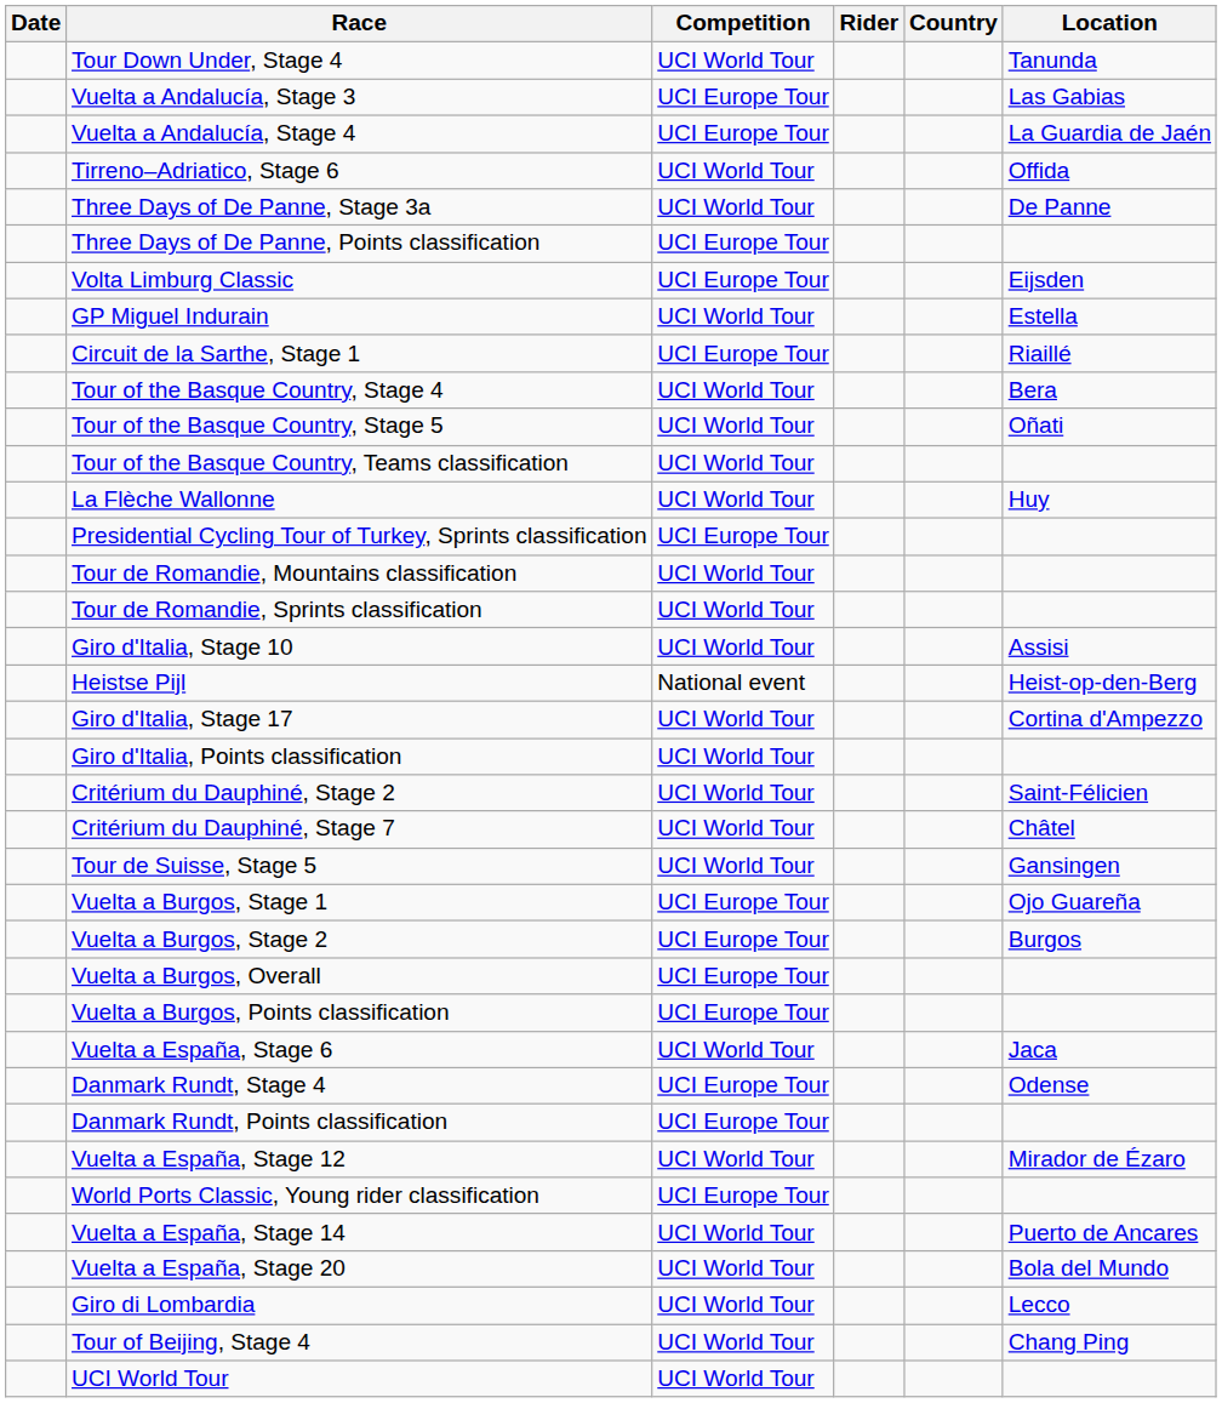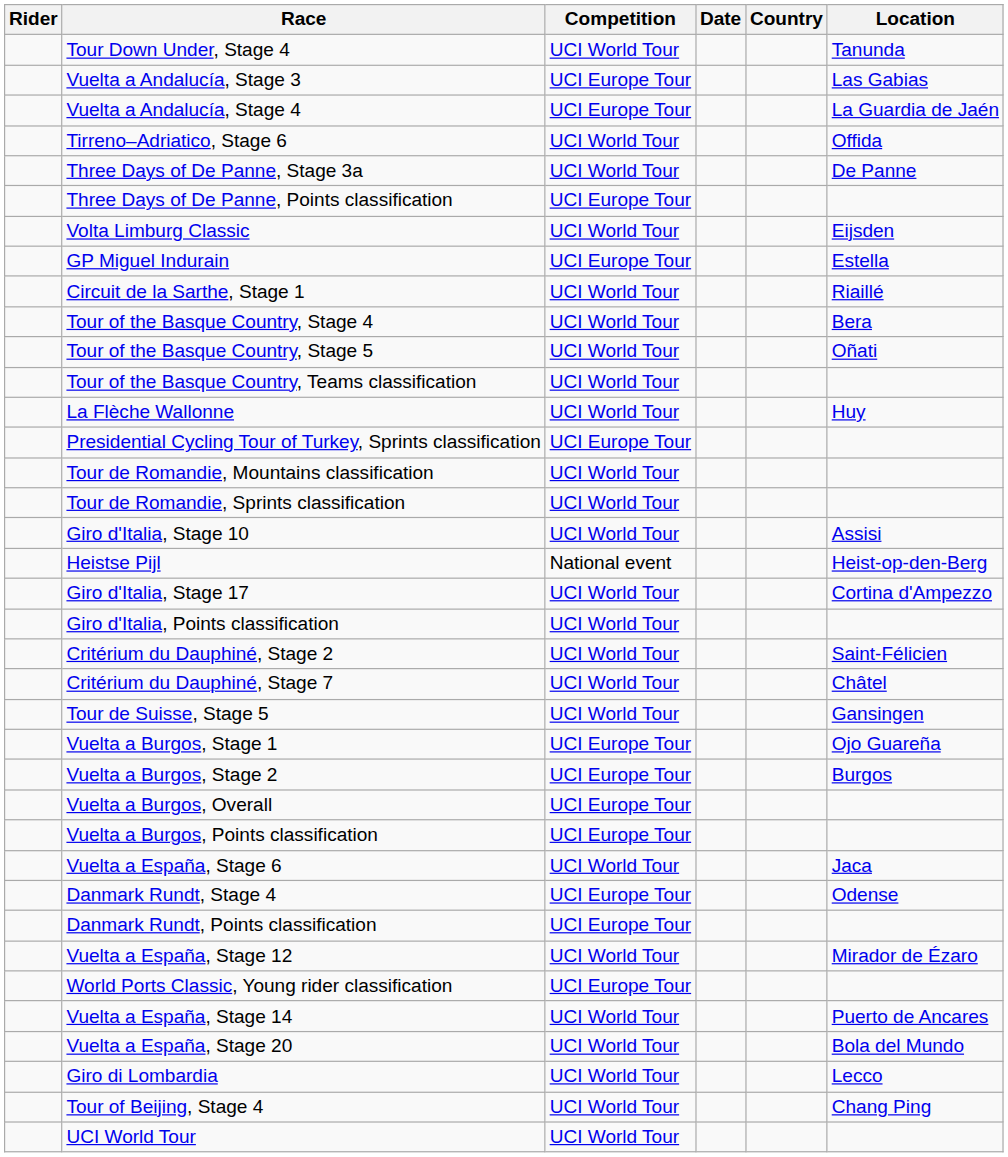 <table class="wikitable sortable">
 <tr>
-<th>Date</th>
+<th>Rider</th>
 <th>Race</th>
 <th>Competition</th>
-<th>Rider</th>
+<th>Date</th>
 <th>Country</th>
 <th>Location</th>
 </tr>
 <tr>
 <td></td>
 <td><a href='#'>Tour Down Under</a>, Stage 4</td>
 <td><a href='#'>UCI World Tour</a></td>
 <td></td>
 <td></td>
 <td><a href='#'>Tanunda</a></td>
 </tr>
 <tr>
 <td></td>
 <td><a href='#'>Vuelta a Andalucía</a>, Stage 3</td>
 <td><a href='#'>UCI Europe Tour</a></td>
 <td></td>
 <td></td>
 <td><a href='#'>Las Gabias</a></td>
 </tr>
 <tr>
 <td></td>
 <td><a href='#'>Vuelta a Andalucía</a>, Stage 4</td>
 <td><a href='#'>UCI Europe Tour</a></td>
 <td></td>
 <td></td>
 <td><a href='#'>La Guardia de Jaén</a></td>
 </tr>
 <tr>
 <td></td>
 <td><a href='#'>Tirreno–Adriatico</a>, Stage 6</td>
 <td><a href='#'>UCI World Tour</a></td>
 <td></td>
 <td></td>
 <td><a href='#'>Offida</a></td>
 </tr>
 <tr>
 <td></td>
 <td><a href='#'>Three Days of De Panne</a>, Stage 3a</td>
 <td><a href='#'>UCI World Tour</a></td>
 <td></td>
 <td></td>
 <td><a href='#'>De Panne</a></td>
 </tr>
 <tr>
 <td></td>
 <td><a href='#'>Three Days of De Panne</a>, Points classification</td>
 <td><a href='#'>UCI Europe Tour</a></td>
 <td></td>
 <td></td>
 <td></td>
 </tr>
 <tr>
 <td></td>
 <td><a href='#'>Volta Limburg Classic</a></td>
-<td><a href='#'>UCI Europe Tour</a></td>
+<td><a href='#'>UCI World Tour</a></td>
 <td></td>
 <td></td>
 <td><a href='#'>Eijsden</a></td>
 </tr>
 <tr>
 <td></td>
 <td><a href='#'>GP Miguel Indurain</a></td>
-<td><a href='#'>UCI World Tour</a></td>
+<td><a href='#'>UCI Europe Tour</a></td>
 <td></td>
 <td></td>
 <td><a href='#'>Estella</a></td>
 </tr>
 <tr>
 <td></td>
 <td><a href='#'>Circuit de la Sarthe</a>, Stage 1</td>
-<td><a href='#'>UCI Europe Tour</a></td>
+<td><a href='#'>UCI World Tour</a></td>
 <td></td>
 <td></td>
 <td><a href='#'>Riaillé</a></td>
 </tr>
 <tr>
 <td></td>
 <td><a href='#'>Tour of the Basque Country</a>, Stage 4</td>
 <td><a href='#'>UCI World Tour</a></td>
 <td></td>
 <td></td>
 <td><a href='#'>Bera</a></td>
 </tr>
 <tr>
 <td></td>
 <td><a href='#'>Tour of the Basque Country</a>, Stage 5</td>
 <td><a href='#'>UCI World Tour</a></td>
 <td></td>
 <td></td>
 <td><a href='#'>Oñati</a></td>
 </tr>
 <tr>
-<td></td>
+<td align="center"></td>
 <td><a href='#'>Tour of the Basque Country</a>, Teams classification</td>
 <td><a href='#'>UCI World Tour</a></td>
-<td align="center"></td>
+<td></td>
 <td></td>
 <td></td>
 </tr>
 <tr>
 <td></td>
 <td><a href='#'>La Flèche Wallonne</a></td>
 <td><a href='#'>UCI World Tour</a></td>
 <td></td>
 <td></td>
 <td><a href='#'>Huy</a></td>
 </tr>
 <tr>
 <td></td>
 <td><a href='#'>Presidential Cycling Tour of Turkey</a>, Sprints classification</td>
 <td><a href='#'>UCI Europe Tour</a></td>
 <td></td>
 <td></td>
 <td></td>
 </tr>
 <tr>
 <td></td>
 <td><a href='#'>Tour de Romandie</a>, Mountains classification</td>
 <td><a href='#'>UCI World Tour</a></td>
 <td></td>
 <td></td>
 <td></td>
 </tr>
 <tr>
 <td></td>
 <td><a href='#'>Tour de Romandie</a>, Sprints classification</td>
 <td><a href='#'>UCI World Tour</a></td>
 <td></td>
 <td></td>
 <td></td>
 </tr>
 <tr>
 <td></td>
 <td><a href='#'>Giro d'Italia</a>, Stage 10</td>
 <td><a href='#'>UCI World Tour</a></td>
 <td></td>
 <td></td>
 <td><a href='#'>Assisi</a></td>
 </tr>
 <tr>
 <td></td>
 <td><a href='#'>Heistse Pijl</a></td>
 <td>National event</td>
 <td></td>
 <td></td>
 <td><a href='#'>Heist-op-den-Berg</a></td>
 </tr>
 <tr>
 <td></td>
 <td><a href='#'>Giro d'Italia</a>, Stage 17</td>
 <td><a href='#'>UCI World Tour</a></td>
 <td></td>
 <td></td>
 <td><a href='#'>Cortina d'Ampezzo</a></td>
 </tr>
 <tr>
 <td></td>
 <td><a href='#'>Giro d'Italia</a>, Points classification</td>
 <td><a href='#'>UCI World Tour</a></td>
 <td></td>
 <td></td>
 <td></td>
 </tr>
 <tr>
 <td></td>
 <td><a href='#'>Critérium du Dauphiné</a>, Stage 2</td>
 <td><a href='#'>UCI World Tour</a></td>
 <td></td>
 <td></td>
 <td><a href='#'>Saint-Félicien</a></td>
 </tr>
 <tr>
 <td></td>
 <td><a href='#'>Critérium du Dauphiné</a>, Stage 7</td>
 <td><a href='#'>UCI World Tour</a></td>
 <td></td>
 <td></td>
 <td><a href='#'>Châtel</a></td>
 </tr>
 <tr>
 <td></td>
 <td><a href='#'>Tour de Suisse</a>, Stage 5</td>
 <td><a href='#'>UCI World Tour</a></td>
 <td></td>
 <td></td>
 <td><a href='#'>Gansingen</a></td>
 </tr>
 <tr>
 <td></td>
 <td><a href='#'>Vuelta a Burgos</a>, Stage 1</td>
 <td><a href='#'>UCI Europe Tour</a></td>
 <td></td>
 <td></td>
 <td><a href='#'>Ojo Guareña</a></td>
 </tr>
 <tr>
 <td></td>
 <td><a href='#'>Vuelta a Burgos</a>, Stage 2</td>
 <td><a href='#'>UCI Europe Tour</a></td>
 <td></td>
 <td></td>
 <td><a href='#'>Burgos</a></td>
 </tr>
 <tr>
 <td></td>
 <td><a href='#'>Vuelta a Burgos</a>, Overall</td>
 <td><a href='#'>UCI Europe Tour</a></td>
 <td></td>
 <td></td>
 <td></td>
 </tr>
 <tr>
 <td></td>
 <td><a href='#'>Vuelta a Burgos</a>, Points classification</td>
 <td><a href='#'>UCI Europe Tour</a></td>
 <td></td>
 <td></td>
 <td></td>
 </tr>
 <tr>
 <td></td>
 <td><a href='#'>Vuelta a España</a>, Stage 6</td>
 <td><a href='#'>UCI World Tour</a></td>
 <td></td>
 <td></td>
 <td><a href='#'>Jaca</a></td>
 </tr>
 <tr>
 <td></td>
 <td><a href='#'>Danmark Rundt</a>, Stage 4</td>
 <td><a href='#'>UCI Europe Tour</a></td>
 <td></td>
 <td></td>
 <td><a href='#'>Odense</a></td>
 </tr>
 <tr>
 <td></td>
 <td><a href='#'>Danmark Rundt</a>, Points classification</td>
 <td><a href='#'>UCI Europe Tour</a></td>
 <td></td>
 <td></td>
 <td></td>
 </tr>
 <tr>
 <td></td>
 <td><a href='#'>Vuelta a España</a>, Stage 12</td>
 <td><a href='#'>UCI World Tour</a></td>
 <td></td>
 <td></td>
 <td><a href='#'>Mirador de Ézaro</a></td>
 </tr>
 <tr>
 <td></td>
 <td><a href='#'>World Ports Classic</a>, Young rider classification</td>
 <td><a href='#'>UCI Europe Tour</a></td>
 <td></td>
 <td align="center"></td>
 <td></td>
 </tr>
 <tr>
 <td></td>
 <td><a href='#'>Vuelta a España</a>, Stage 14</td>
 <td><a href='#'>UCI World Tour</a></td>
 <td></td>
 <td></td>
 <td><a href='#'>Puerto de Ancares</a></td>
 </tr>
 <tr>
 <td></td>
 <td><a href='#'>Vuelta a España</a>, Stage 20</td>
 <td><a href='#'>UCI World Tour</a></td>
 <td></td>
 <td></td>
 <td><a href='#'>Bola del Mundo</a></td>
 </tr>
 <tr>
 <td></td>
 <td><a href='#'>Giro di Lombardia</a></td>
 <td><a href='#'>UCI World Tour</a></td>
 <td></td>
 <td></td>
 <td><a href='#'>Lecco</a></td>
 </tr>
 <tr>
 <td></td>
 <td><a href='#'>Tour of Beijing</a>, Stage 4</td>
 <td><a href='#'>UCI World Tour</a></td>
 <td></td>
 <td></td>
 <td><a href='#'>Chang Ping</a></td>
 </tr>
 <tr>
 <td></td>
 <td><a href='#'>UCI World Tour</a></td>
 <td><a href='#'>UCI World Tour</a></td>
 <td></td>
 <td></td>
 <td></td>
 </tr>
 </table>
